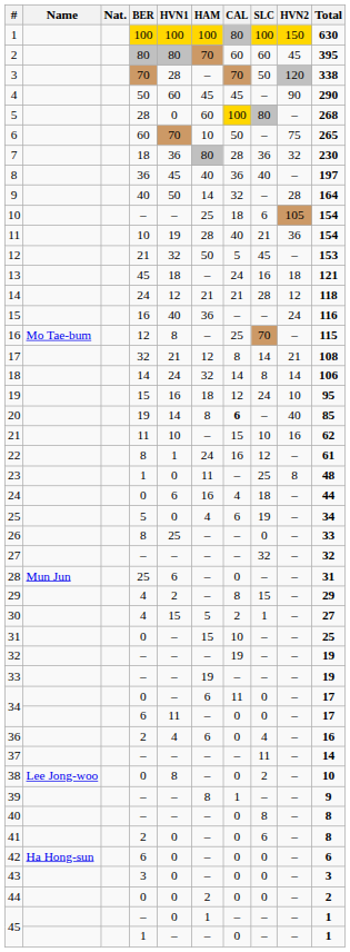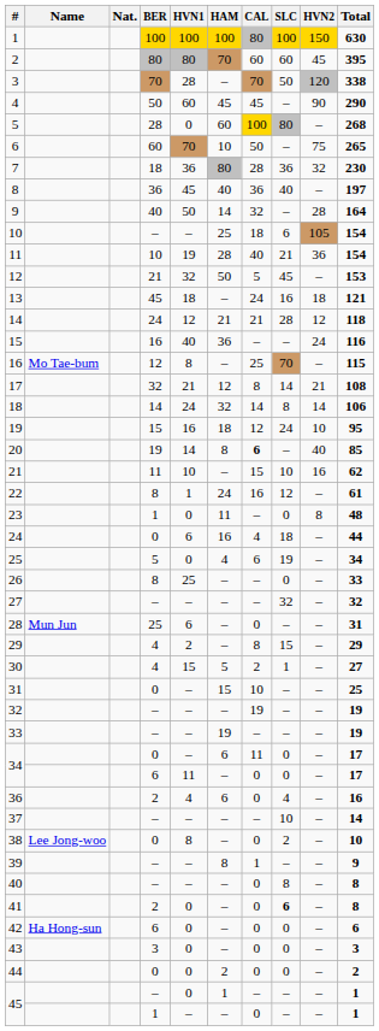 <table class="wikitable sortable" style="text-align:center;">
 <tr>
 <th>#</th>
 <th>Name</th>
 <th>Nat.</th>
 <th><small>BER</small></th>
 <th><small>HVN1</small></th>
 <th><small>HAM</small></th>
 <th><small>CAL</small></th>
 <th><small>SLC</small></th>
 <th><small>HVN2</small></th>
 <th>Total</th>
 </tr>
 <tr>
 <td>1</td>
 <td align=left><strong></strong></td>
 <td></td>
 <td bgcolor="gold">100</td>
 <td bgcolor="gold">100</td>
 <td bgcolor="gold">100</td>
 <td bgcolor="silver">80</td>
 <td bgcolor="gold">100</td>
 <td bgcolor="gold">150</td>
 <td><strong>630</strong></td>
 </tr>
 <tr>
 <td>2</td>
 <td align=left></td>
 <td></td>
 <td bgcolor="silver">80</td>
 <td bgcolor="silver">80</td>
 <td bgcolor=CC9966>70</td>
 <td>60</td>
 <td>60</td>
 <td>45</td>
 <td><strong>395</strong></td>
 </tr>
 <tr>
 <td>3</td>
 <td align=left></td>
 <td></td>
 <td bgcolor=CC9966>70</td>
 <td>28</td>
 <td>–</td>
 <td bgcolor=CC9966>70</td>
 <td>50</td>
 <td bgcolor="silver">120</td>
 <td><strong>338</strong></td>
 </tr>
 <tr>
 <td>4</td>
 <td align=left></td>
 <td></td>
 <td>50</td>
 <td>60</td>
 <td>45</td>
 <td>45</td>
 <td>–</td>
 <td>90</td>
 <td><strong>290</strong></td>
 </tr>
 <tr>
 <td>5</td>
 <td align=left></td>
 <td></td>
 <td>28</td>
 <td>0</td>
 <td>60</td>
 <td bgcolor="gold">100</td>
 <td bgcolor="silver">80</td>
 <td>–</td>
 <td><strong>268</strong></td>
 </tr>
 <tr>
 <td>6</td>
 <td align=left></td>
 <td></td>
 <td>60</td>
 <td bgcolor=CC9966>70</td>
 <td>10</td>
 <td>50</td>
 <td>–</td>
 <td>75</td>
 <td><strong>265</strong></td>
 </tr>
 <tr>
 <td>7</td>
 <td align=left></td>
 <td></td>
 <td>18</td>
 <td>36</td>
 <td bgcolor="silver">80</td>
 <td>28</td>
 <td>36</td>
 <td>32</td>
 <td><strong>230</strong></td>
 </tr>
 <tr>
 <td>8</td>
 <td align=left></td>
 <td></td>
 <td>36</td>
 <td>45</td>
 <td>40</td>
 <td>36</td>
 <td>40</td>
 <td>–</td>
 <td><strong>197</strong></td>
 </tr>
 <tr>
 <td>9</td>
 <td align=left></td>
 <td></td>
 <td>40</td>
 <td>50</td>
 <td>14</td>
 <td>32</td>
 <td>–</td>
 <td>28</td>
 <td><strong>164</strong></td>
 </tr>
 <tr>
 <td>10</td>
 <td align=left></td>
 <td></td>
 <td>–</td>
 <td>–</td>
 <td>25</td>
 <td>18</td>
 <td>6</td>
 <td bgcolor=CC9966>105</td>
 <td><strong>154</strong></td>
 </tr>
 <tr>
 <td>11</td>
 <td align=left></td>
 <td></td>
 <td>10</td>
 <td>19</td>
 <td>28</td>
 <td>40</td>
 <td>21</td>
 <td>36</td>
 <td><strong>154</strong></td>
 </tr>
 <tr>
 <td>12</td>
 <td align=left></td>
 <td></td>
 <td>21</td>
 <td>32</td>
 <td>50</td>
 <td>5</td>
 <td>45</td>
 <td>–</td>
 <td><strong>153</strong></td>
 </tr>
 <tr>
 <td>13</td>
 <td align=left></td>
 <td></td>
 <td>45</td>
 <td>18</td>
 <td>–</td>
 <td>24</td>
 <td>16</td>
 <td>18</td>
 <td><strong>121</strong></td>
 </tr>
 <tr>
 <td>14</td>
 <td align=left></td>
 <td></td>
 <td>24</td>
 <td>12</td>
 <td>21</td>
 <td>21</td>
 <td>28</td>
 <td>12</td>
 <td><strong>118</strong></td>
 </tr>
 <tr>
 <td>15</td>
 <td align=left></td>
 <td></td>
 <td>16</td>
 <td>40</td>
 <td>36</td>
 <td>–</td>
 <td>–</td>
 <td>24</td>
 <td><strong>116</strong></td>
 </tr>
 <tr>
 <td>16</td>
 <td align=left><a href='#'>Mo Tae-bum</a></td>
 <td></td>
 <td>12</td>
 <td>8</td>
 <td>–</td>
 <td>25</td>
 <td bgcolor=CC9966>70</td>
 <td>–</td>
 <td><strong>115</strong></td>
 </tr>
 <tr>
 <td>17</td>
 <td align=left></td>
 <td></td>
 <td>32</td>
 <td>21</td>
 <td>12</td>
 <td>8</td>
 <td>14</td>
 <td>21</td>
 <td><strong>108</strong></td>
 </tr>
 <tr>
 <td>18</td>
 <td align=left></td>
 <td></td>
 <td>14</td>
 <td>24</td>
 <td>32</td>
 <td>14</td>
 <td>8</td>
 <td>14</td>
 <td><strong>106</strong></td>
 </tr>
 <tr>
 <td>19</td>
 <td align=left></td>
 <td></td>
 <td>15</td>
 <td>16</td>
 <td>18</td>
 <td>12</td>
 <td>24</td>
 <td>10</td>
 <td><strong>95</strong></td>
 </tr>
 <tr>
 <td>20</td>
 <td align=left></td>
 <td></td>
 <td>19</td>
 <td>14</td>
 <td>8</td>
 <td><strong>6</strong></td>
 <td>–</td>
 <td>40</td>
 <td><strong>85</strong></td>
 </tr>
 <tr>
 <td>21</td>
 <td align=left></td>
 <td></td>
 <td>11</td>
 <td>10</td>
 <td>–</td>
 <td>15</td>
 <td>10</td>
 <td>16</td>
 <td><strong>62</strong></td>
 </tr>
 <tr>
 <td>22</td>
 <td align=left></td>
 <td></td>
 <td>8</td>
 <td>1</td>
 <td>24</td>
 <td>16</td>
 <td>12</td>
 <td>–</td>
 <td><strong>61</strong></td>
 </tr>
 <tr>
 <td>23</td>
 <td align=left></td>
 <td></td>
 <td>1</td>
 <td>0</td>
 <td>11</td>
 <td>–</td>
-<td>25</td>
+<td>0</td>
 <td>8</td>
 <td><strong>48</strong></td>
 </tr>
 <tr>
 <td>24</td>
 <td align=left></td>
 <td></td>
 <td>0</td>
 <td>6</td>
 <td>16</td>
 <td>4</td>
 <td>18</td>
 <td>–</td>
 <td><strong>44</strong></td>
 </tr>
 <tr>
 <td>25</td>
 <td align=left></td>
 <td></td>
 <td>5</td>
 <td>0</td>
 <td>4</td>
 <td>6</td>
 <td>19</td>
 <td>–</td>
 <td><strong>34</strong></td>
 </tr>
 <tr>
 <td>26</td>
 <td align=left></td>
 <td></td>
 <td>8</td>
 <td>25</td>
 <td>–</td>
 <td>–</td>
 <td>0</td>
 <td>–</td>
 <td><strong>33</strong></td>
 </tr>
 <tr>
 <td>27</td>
 <td align=left></td>
 <td></td>
 <td>–</td>
 <td>–</td>
 <td>–</td>
 <td>–</td>
 <td>32</td>
 <td>–</td>
 <td><strong>32</strong></td>
 </tr>
 <tr>
 <td>28</td>
 <td align=left><a href='#'>Mun Jun</a></td>
 <td></td>
 <td>25</td>
 <td>6</td>
 <td>–</td>
 <td>0</td>
 <td>–</td>
 <td>–</td>
 <td><strong>31</strong></td>
 </tr>
 <tr>
 <td>29</td>
 <td align=left></td>
 <td></td>
 <td>4</td>
 <td>2</td>
 <td>–</td>
 <td>8</td>
 <td>15</td>
 <td>–</td>
 <td><strong>29</strong></td>
 </tr>
 <tr>
 <td>30</td>
 <td align=left></td>
 <td></td>
 <td>4</td>
 <td>15</td>
 <td>5</td>
 <td>2</td>
 <td>1</td>
 <td>–</td>
 <td><strong>27</strong></td>
 </tr>
 <tr>
 <td>31</td>
 <td align=left></td>
 <td></td>
 <td>0</td>
 <td>–</td>
 <td>15</td>
 <td>10</td>
 <td>–</td>
 <td>–</td>
 <td><strong>25</strong></td>
 </tr>
 <tr>
 <td>32</td>
 <td align=left></td>
 <td></td>
 <td>–</td>
 <td>–</td>
 <td>–</td>
 <td>19</td>
 <td>–</td>
 <td>–</td>
 <td><strong>19</strong></td>
 </tr>
 <tr>
 <td>33</td>
 <td align=left></td>
 <td></td>
 <td>–</td>
 <td>–</td>
 <td>19</td>
 <td>–</td>
 <td>–</td>
 <td>–</td>
 <td><strong>19</strong></td>
 </tr>
 <tr>
 <td rowspan=2>34</td>
 <td align=left></td>
 <td></td>
 <td>0</td>
 <td>–</td>
 <td>6</td>
 <td>11</td>
 <td>0</td>
 <td>–</td>
 <td><strong>17</strong></td>
 </tr>
 <tr>
 <td align=left></td>
 <td></td>
 <td>6</td>
 <td>11</td>
 <td>–</td>
 <td>0</td>
 <td>0</td>
 <td>–</td>
 <td><strong>17</strong></td>
 </tr>
 <tr>
 <td>36</td>
 <td align=left></td>
 <td></td>
 <td>2</td>
 <td>4</td>
 <td>6</td>
 <td>0</td>
 <td>4</td>
 <td>–</td>
 <td><strong>16</strong></td>
 </tr>
 <tr>
 <td>37</td>
 <td align=left></td>
 <td></td>
 <td>–</td>
 <td>–</td>
 <td>–</td>
 <td>–</td>
-<td>11</td>
+<td>10</td>
 <td>–</td>
 <td><strong>14</strong></td>
 </tr>
 <tr>
 <td>38</td>
 <td align=left><a href='#'>Lee Jong-woo</a></td>
 <td></td>
 <td>0</td>
 <td>8</td>
 <td>–</td>
 <td>0</td>
 <td>2</td>
 <td>–</td>
 <td><strong>10</strong></td>
 </tr>
 <tr>
 <td>39</td>
 <td align=left></td>
 <td></td>
 <td>–</td>
 <td>–</td>
 <td>8</td>
 <td>1</td>
 <td>–</td>
 <td>–</td>
 <td><strong>9</strong></td>
 </tr>
 <tr>
 <td>40</td>
 <td align=left></td>
 <td></td>
 <td>–</td>
 <td>–</td>
 <td>–</td>
 <td>0</td>
 <td>8</td>
 <td>–</td>
 <td><strong>8</strong></td>
 </tr>
 <tr>
 <td>41</td>
 <td align=left></td>
 <td></td>
 <td>2</td>
 <td>0</td>
 <td>–</td>
 <td>0</td>
-<td>6</td>
+<td><strong>6</strong></td>
 <td>–</td>
 <td><strong>8</strong></td>
 </tr>
 <tr>
 <td>42</td>
 <td align=left><a href='#'>Ha Hong-sun</a></td>
 <td></td>
 <td>6</td>
 <td>0</td>
 <td>–</td>
 <td>0</td>
 <td>0</td>
 <td>–</td>
 <td><strong>6</strong></td>
 </tr>
 <tr>
 <td>43</td>
 <td align=left></td>
 <td></td>
 <td>3</td>
 <td>0</td>
 <td>–</td>
 <td>0</td>
 <td>0</td>
 <td>–</td>
 <td><strong>3</strong></td>
 </tr>
 <tr>
 <td>44</td>
 <td align=left></td>
 <td></td>
 <td>0</td>
 <td>0</td>
 <td>2</td>
 <td>0</td>
 <td>0</td>
 <td>–</td>
 <td><strong>2</strong></td>
 </tr>
 <tr>
 <td rowspan=2>45</td>
 <td align=left></td>
 <td></td>
 <td>–</td>
 <td>0</td>
 <td>1</td>
 <td>–</td>
 <td>–</td>
 <td>–</td>
 <td><strong>1</strong></td>
 </tr>
 <tr>
 <td align=left></td>
 <td></td>
 <td>1</td>
 <td>–</td>
 <td>–</td>
 <td>0</td>
 <td>–</td>
 <td>–</td>
 <td><strong>1</strong></td>
 </tr>
 </table>
